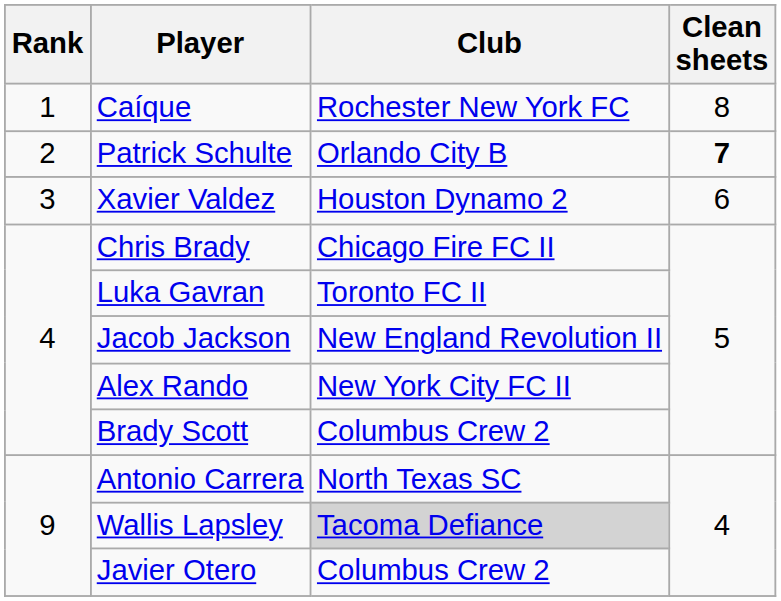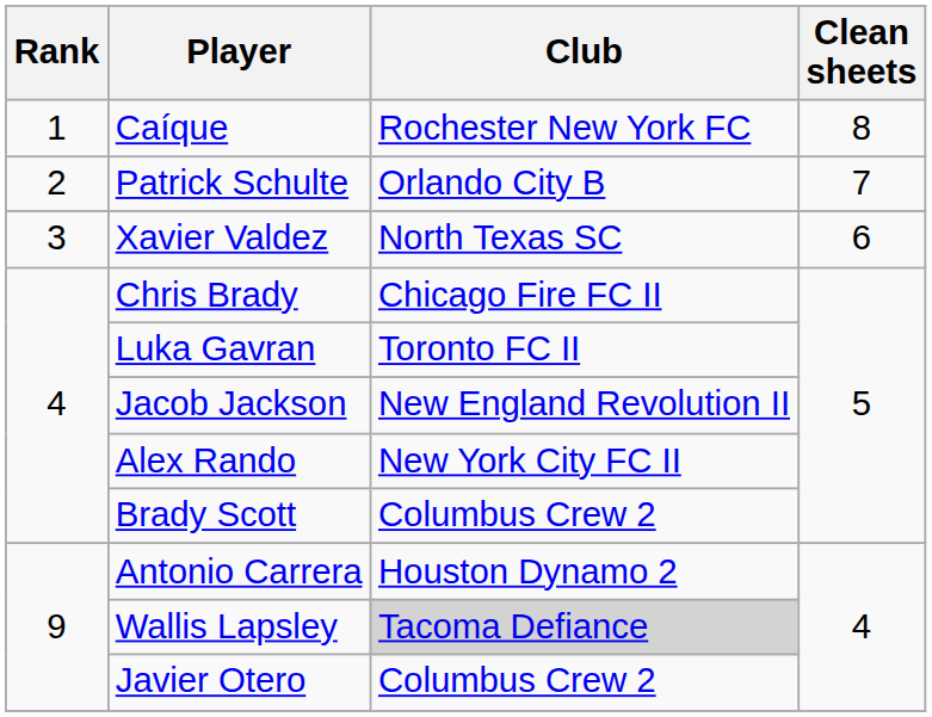 <table class="wikitable" style="text-align:center">
 <tr>
 <th>Rank</th>
 <th>Player</th>
 <th>Club</th>
 <th>Clean<br>sheets</th>
 </tr>
 <tr>
 <td>1</td>
 <td align="left"> <a href='#'>Caíque</a></td>
 <td align="left"><a href='#'>Rochester New York FC</a></td>
 <td>8</td>
 </tr>
 <tr>
 <td>2</td>
 <td align="left"> <a href='#'>Patrick Schulte</a></td>
 <td align="left"><a href='#'>Orlando City B</a></td>
-<td><strong>7</strong></td>
+<td>7</td>
 </tr>
 <tr>
 <td>3</td>
 <td align="left"> <a href='#'>Xavier Valdez</a></td>
-<td align="left"><a href='#'>Houston Dynamo 2</a></td>
+<td align="left"><a href='#'>North Texas SC</a></td>
 <td>6</td>
 </tr>
 <tr>
 <td rowspan="5">4</td>
 <td align="left"> <a href='#'>Chris Brady</a></td>
 <td align="left"><a href='#'>Chicago Fire FC II</a></td>
 <td rowspan="5">5</td>
 </tr>
 <tr>
 <td align="left"> <a href='#'>Luka Gavran</a></td>
 <td align="left"><a href='#'>Toronto FC II</a></td>
 </tr>
 <tr>
 <td align="left"> <a href='#'>Jacob Jackson</a></td>
 <td align="left"><a href='#'>New England Revolution II</a></td>
 </tr>
 <tr>
 <td align="left"> <a href='#'>Alex Rando</a></td>
 <td align="left"><a href='#'>New York City FC II</a></td>
 </tr>
 <tr>
 <td align="left"> <a href='#'>Brady Scott</a></td>
 <td align="left"><a href='#'>Columbus Crew 2</a></td>
 </tr>
 <tr>
 <td rowspan="3">9</td>
 <td align="left"> <a href='#'>Antonio Carrera</a></td>
-<td align="left"><a href='#'>North Texas SC</a></td>
+<td align="left"><a href='#'>Houston Dynamo 2</a></td>
 <td rowspan="3">4</td>
 </tr>
 <tr>
 <td align="left"> <a href='#'>Wallis Lapsley</a></td>
 <td align="left" style="background: lightgrey;"><a href='#'>Tacoma Defiance</a></td>
 </tr>
 <tr>
 <td align="left"> <a href='#'>Javier Otero</a></td>
 <td align="left"><a href='#'>Columbus Crew 2</a></td>
 </tr>
 </table>
